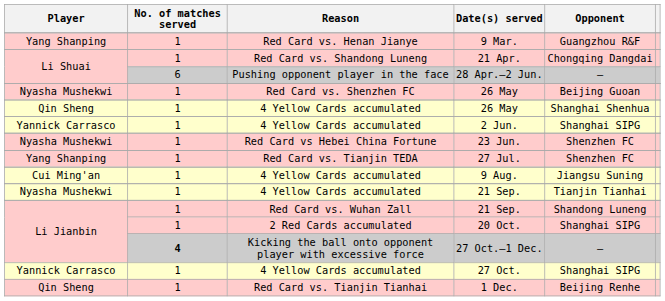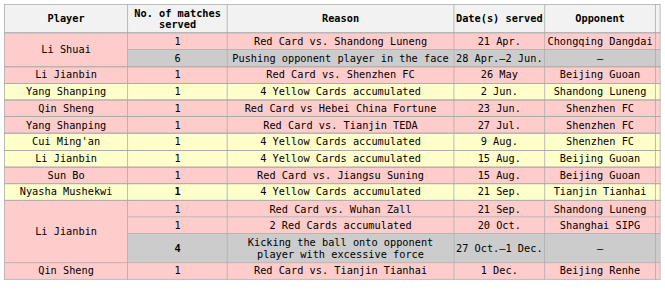 <table class="wikitable" style="text-align: center;">
 <tr>
 <th width="150">Player</th>
 <th width="120">No. of matches served</th>
 <th width="280">Reason</th>
 <th>Date(s) served</th>
 <th>Opponent</th>
 <th></th>
 </tr>
 <tr>
-</tr>
-<tr style="background:#fcc">
-<td>Yang Shanping</td>
-<td>1</td>
-<td>Red Card vs. Henan Jianye</td>
-<td>9 Mar.</td>
-<td>Guangzhou R&F</td>
-<td></td>
 </tr>
 <tr>
 </tr>
 <tr style="background:#fcc">
 <td rowspan="2">Li Shuai</td>
 <td>1</td>
 <td>Red Card vs. Shandong Luneng</td>
 <td>21 Apr.</td>
 <td>Chongqing Dangdai</td>
 <td></td>
 </tr>
 <tr style="background:#ccc">
 <td>6</td>
 <td>Pushing opponent player in the face</td>
 <td>28 Apr.–2 Jun.</td>
 <td>–</td>
 <td></td>
 </tr>
 <tr>
 </tr>
 <tr style="background:#fcc">
-<td>Nyasha Mushekwi</td>
+<td>Li Jianbin</td>
 <td>1</td>
 <td>Red Card vs. Shenzhen FC</td>
 <td>26 May</td>
 <td>Beijing Guoan</td>
 <td></td>
 </tr>
 <tr>
 </tr>
-<tr style="background:#ffc">
-<td>Qin Sheng</td>
-<td>1</td>
-<td>4 Yellow Cards accumulated</td>
-<td>26 May</td>
-<td>Shanghai Shenhua</td>
-<td></td>
-</tr>
 <tr>
 </tr>
 <tr style="background:#ffc">
-<td>Yannick Carrasco</td>
+<td>Yang Shanping</td>
 <td>1</td>
 <td>4 Yellow Cards accumulated</td>
 <td>2 Jun.</td>
-<td>Shanghai SIPG</td>
+<td>Shandong Luneng</td>
 <td></td>
 </tr>
 <tr>
 </tr>
 <tr style="background:#fcc">
-<td>Nyasha Mushekwi</td>
+<td>Qin Sheng</td>
 <td>1</td>
 <td>Red Card vs Hebei China Fortune</td>
 <td>23 Jun.</td>
 <td>Shenzhen FC</td>
 <td></td>
 </tr>
 <tr>
 </tr>
 <tr style="background:#fcc">
 <td>Yang Shanping</td>
 <td>1</td>
 <td>Red Card vs. Tianjin TEDA</td>
 <td>27 Jul.</td>
 <td>Shenzhen FC</td>
 <td></td>
 </tr>
 <tr>
 </tr>
 <tr style="background:#ffc">
 <td>Cui Ming'an</td>
 <td>1</td>
 <td>4 Yellow Cards accumulated</td>
 <td>9 Aug.</td>
-<td>Jiangsu Suning</td>
+<td>Shenzhen FC</td>
 <td></td>
 </tr>
 <tr>
 </tr>
+<tr style="background:#ffc">
+<td>Li Jianbin</td>
+<td>1</td>
+<td>4 Yellow Cards accumulated</td>
+<td>15 Aug.</td>
+<td>Beijing Guoan</td>
+<td></td>
+</tr>
 <tr>
+</tr>
+<tr style="background:#fcc">
+<td>Sun Bo</td>
+<td>1</td>
+<td>Red Card vs. Jiangsu Suning</td>
+<td>15 Aug.</td>
+<td>Beijing Guoan</td>
+<td></td>
 </tr>
 <tr>
 </tr>
 <tr style="background:#ffc">
 <td>Nyasha Mushekwi</td>
-<td>1</td>
+<td><strong>1</strong></td>
 <td>4 Yellow Cards accumulated</td>
 <td>21 Sep.</td>
 <td>Tianjin Tianhai</td>
 <td></td>
 </tr>
 <tr>
 </tr>
 <tr style="background:#fcc">
 <td rowspan="3">Li Jianbin</td>
 <td>1</td>
 <td>Red Card vs. Wuhan Zall</td>
 <td>21 Sep.</td>
 <td>Shandong Luneng</td>
 <td></td>
 </tr>
 <tr style="background:#fcc">
 <td>1</td>
 <td>2 Red Cards accumulated</td>
 <td>20 Oct.</td>
 <td>Shanghai SIPG</td>
 <td></td>
 </tr>
 <tr style="background:#ccc">
 <td><strong>4</strong></td>
 <td>Kicking the ball onto opponent player with excessive force</td>
 <td>27 Oct.–1 Dec.</td>
 <td>–</td>
 <td></td>
 </tr>
-<tr style="background:#ffc">
-<td>Yannick Carrasco</td>
-<td>1</td>
-<td>4 Yellow Cards accumulated</td>
-<td>27 Oct.</td>
-<td>Shanghai SIPG</td>
-<td></td>
-</tr>
 <tr style="background:#fcc">
 <td>Qin Sheng</td>
 <td>1</td>
 <td>Red Card vs. Tianjin Tianhai</td>
 <td>1 Dec.</td>
 <td>Beijing Renhe</td>
 <td></td>
 </tr>
 </table>
